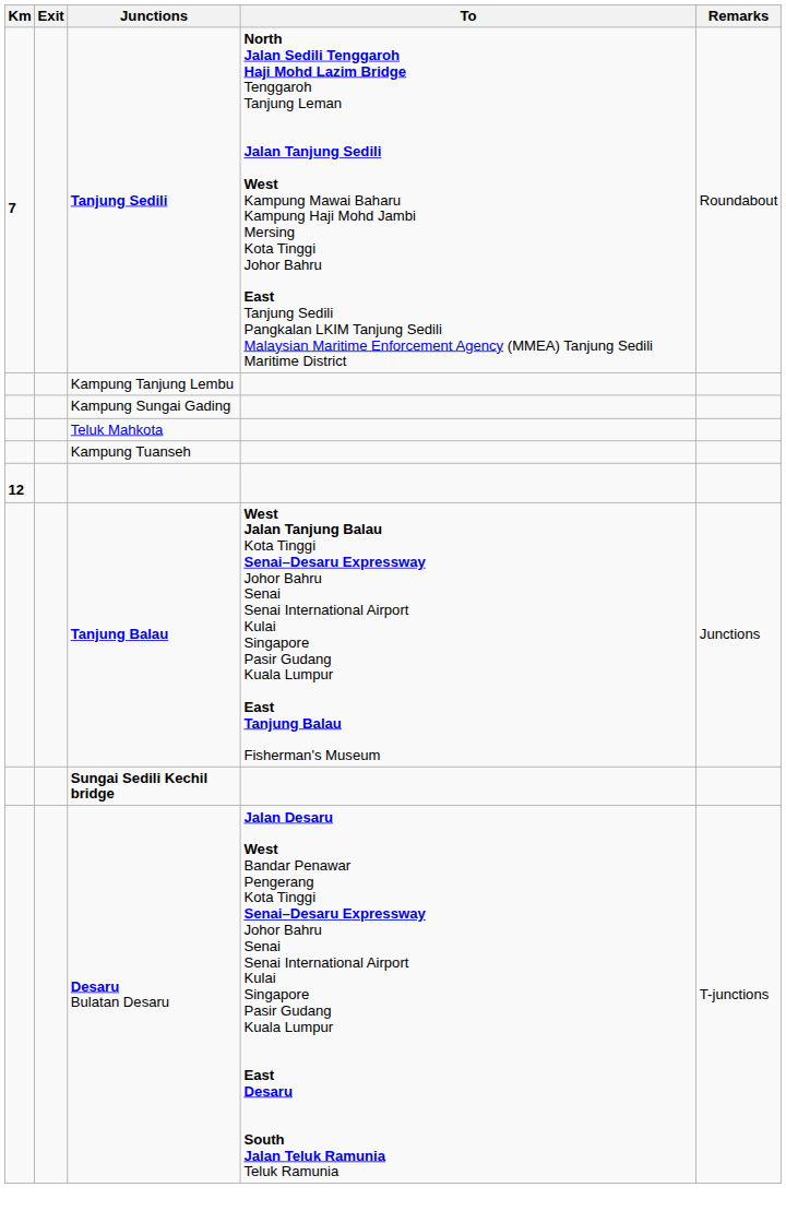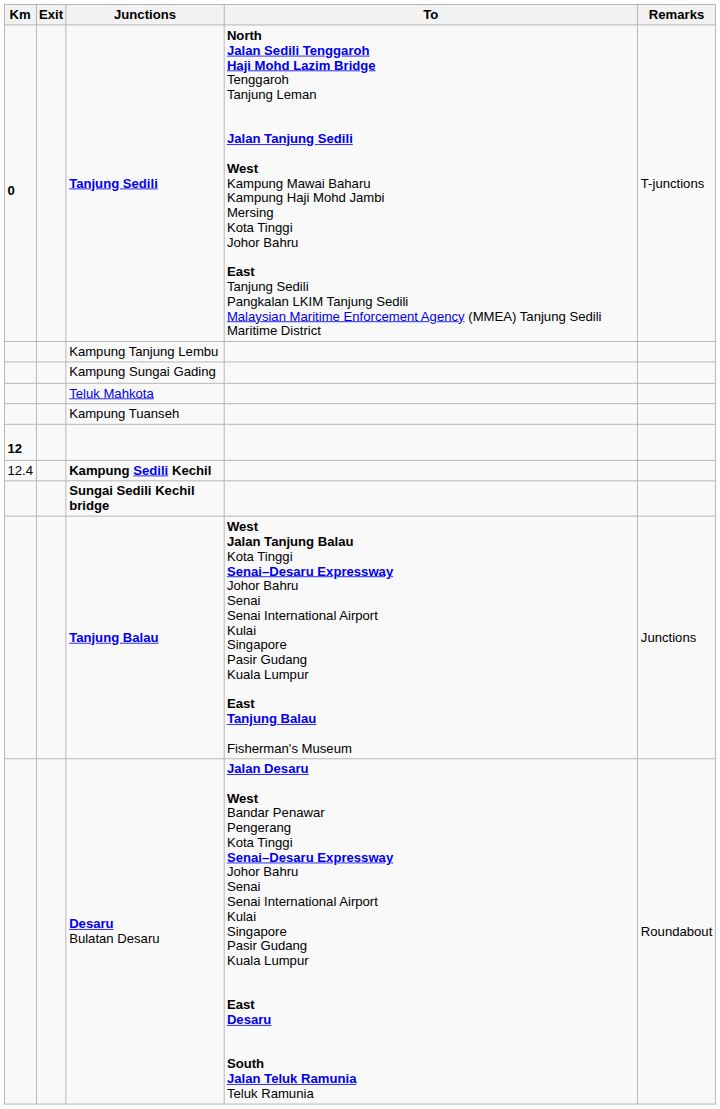 <table class="wikitable">
 <tr>
 <th>Km</th>
 <th>Exit</th>
 <th>Junctions</th>
 <th>To</th>
 <th>Remarks</th>
 </tr>
 <tr>
-<td><br><strong>7</strong></td>
+<td><br><strong>0</strong></td>
 <td></td>
 <td><strong><a href='#'>Tanjung Sedili</a></strong></td>
 <td><strong>North</strong><br><strong><a href='#'>Jalan Sedili Tenggaroh</a></strong><br><strong><a href='#'>Haji Mohd Lazim Bridge</a></strong><br>Tenggaroh<br>Tanjung Leman<br><br><br> <strong><a href='#'>Jalan Tanjung Sedili</a></strong><br><br><strong>West</strong><br> Kampung Mawai Baharu<br> Kampung Haji Mohd Jambi<br>  Mersing<br>  Kota Tinggi<br>  Johor Bahru<br><br><strong>East</strong><br> Tanjung Sedili<br>Pangkalan LKIM Tanjung Sedili<br><a href='#'>Malaysian Maritime Enforcement Agency</a> (MMEA) Tanjung Sedili Maritime District</td>
-<td>Roundabout</td>
+<td>T-junctions</td>
 </tr>
 <tr>
 <td></td>
 <td></td>
 <td>Kampung Tanjung Lembu</td>
 <td></td>
 <td></td>
 </tr>
 <tr>
 <td></td>
 <td></td>
 <td>Kampung Sungai Gading</td>
 <td></td>
 <td></td>
 </tr>
 <tr>
 <td></td>
 <td></td>
 <td><a href='#'>Teluk Mahkota</a></td>
 <td></td>
 <td></td>
 </tr>
 <tr>
 <td></td>
 <td></td>
 <td>Kampung Tuanseh</td>
 <td></td>
 <td></td>
 </tr>
 <tr>
 <td><br><strong>12</strong></td>
 <td></td>
 <td></td>
 <td></td>
 <td></td>
 </tr>
 <tr>
+<td>12.4</td>
+<td></td>
+<td><strong>Kampung <a href='#'>Sedili</a> Kechil</strong></td>
 <td></td>
 <td></td>
-<td><strong><a href='#'>Tanjung Balau</a></strong></td>
-<td><strong>West</strong><br><strong>Jalan Tanjung Balau</strong><br> Kota Tinggi<br> <strong><a href='#'>Senai–Desaru Expressway</a></strong><br>  Johor Bahru<br> Senai<br> Senai International Airport <br> Kulai<br>    Singapore<br> Pasir Gudang<br>  Kuala Lumpur<br><br><strong>East</strong><br><strong><a href='#'>Tanjung Balau</a></strong><br> <br>Fisherman's Museum</td>
-<td>Junctions</td>
 </tr>
 <tr>
 <td></td>
 <td></td>
 <td><strong>Sungai Sedili Kechil bridge</strong></td>
 <td></td>
 <td></td>
 </tr>
 <tr>
 <td></td>
 <td></td>
+<td><strong><a href='#'>Tanjung Balau</a></strong></td>
+<td><strong>West</strong><br><strong>Jalan Tanjung Balau</strong><br> Kota Tinggi<br> <strong><a href='#'>Senai–Desaru Expressway</a></strong><br>  Johor Bahru<br> Senai<br> Senai International Airport <br> Kulai<br>    Singapore<br> Pasir Gudang<br>  Kuala Lumpur<br><br><strong>East</strong><br><strong><a href='#'>Tanjung Balau</a></strong><br> <br>Fisherman's Museum</td>
+<td>Junctions</td>
+</tr>
+<tr>
+<td></td>
+<td></td>
 <td><strong><a href='#'>Desaru</a></strong><br>Bulatan Desaru</td>
 <td> <strong><a href='#'>Jalan Desaru</a></strong><br><br><strong>West</strong><br> Bandar Penawar<br> Pengerang<br> Kota Tinggi<br> <strong><a href='#'>Senai–Desaru Expressway</a></strong><br>  Johor Bahru<br> Senai<br> Senai International Airport <br> Kulai<br>    Singapore<br> Pasir Gudang<br>  Kuala Lumpur<br><br><br><strong>East</strong><br><strong><a href='#'>Desaru</a></strong><br> <br><br><strong>South</strong><br> <strong><a href='#'>Jalan Teluk Ramunia</a></strong><br>Teluk Ramunia</td>
-<td>T-junctions</td>
+<td>Roundabout</td>
 </tr>
 </table>
